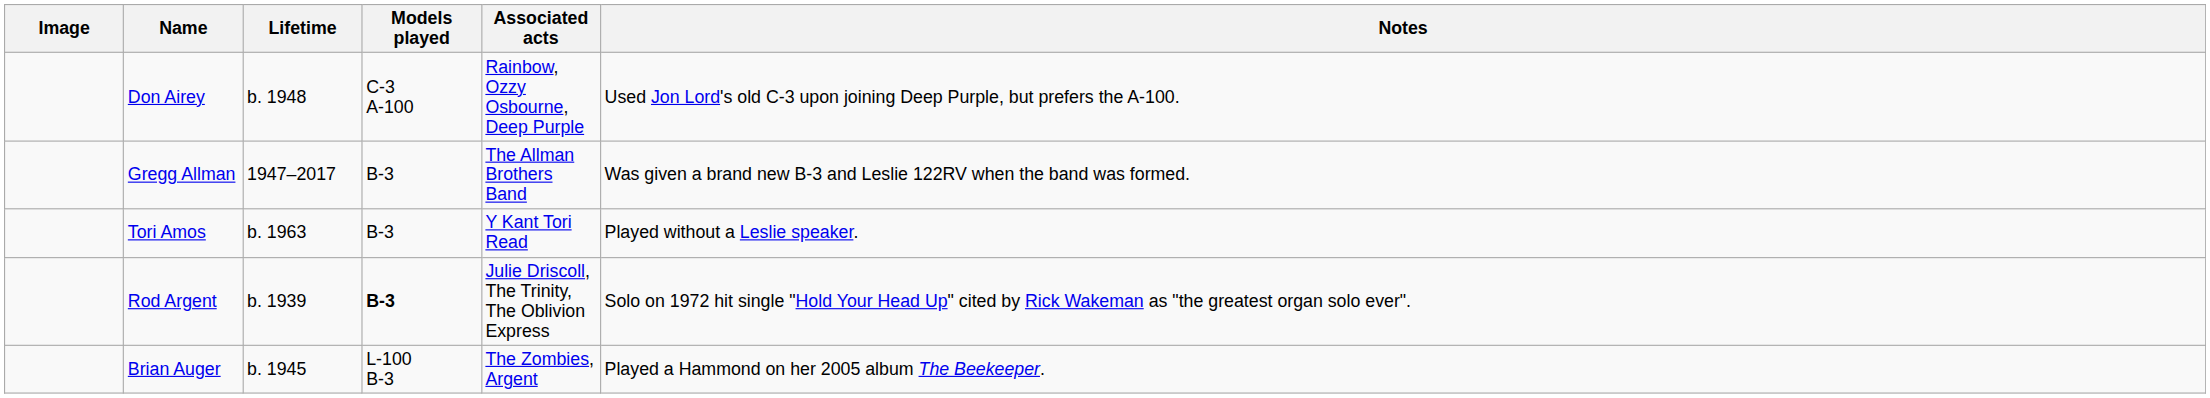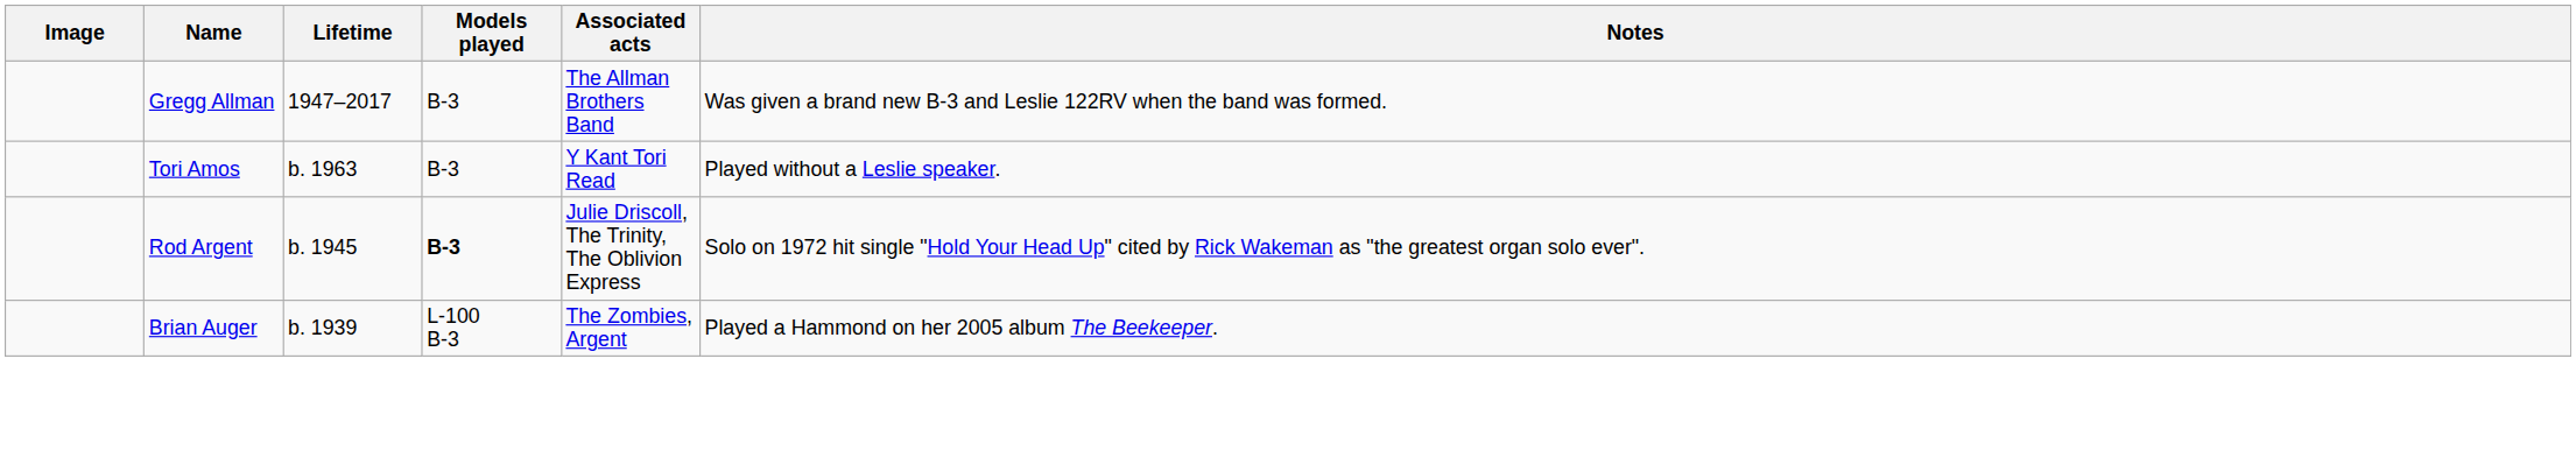 <table class="wikitable" style="width:100%">
 <tr>
 <th style="width:100px;">Image</th>
 <th style="width:100px;">Name</th>
 <th style="width:100px;">Lifetime</th>
 <th style="width:100px;">Models played</th>
 <th style="width:100px;">Associated acts</th>
 <th style="width:*;">Notes</th>
-</tr>
-<tr>
-<td></td>
-<td><a href='#'>Don Airey</a></td>
-<td>b. 1948</td>
-<td>C-3<br>A-100</td>
-<td><a href='#'>Rainbow</a>, <br><a href='#'>Ozzy Osbourne</a>, <br><a href='#'>Deep Purple</a></td>
-<td>Used <a href='#'>Jon Lord</a>'s old C-3 upon joining Deep Purple, but prefers the A-100.</td>
 </tr>
 <tr>
 <td></td>
 <td><a href='#'>Gregg Allman</a></td>
 <td>1947–2017</td>
 <td>B-3</td>
 <td><a href='#'>The Allman Brothers Band</a></td>
 <td>Was given a brand new B-3 and Leslie 122RV when the band was formed.</td>
 </tr>
 <tr>
 <td></td>
 <td><a href='#'>Tori Amos</a></td>
 <td>b. 1963</td>
 <td>B-3</td>
 <td><a href='#'>Y Kant Tori Read</a></td>
 <td>Played without a <a href='#'>Leslie speaker</a>.</td>
 </tr>
 <tr>
 <td></td>
 <td><a href='#'>Rod Argent</a></td>
-<td>b. 1939</td>
+<td>b. 1945</td>
 <td><strong>B-3</strong></td>
 <td><a href='#'>Julie Driscoll</a>, The Trinity, The Oblivion Express</td>
 <td>Solo on 1972 hit single "<a href='#'>Hold Your Head Up</a>" cited by <a href='#'>Rick Wakeman</a> as "the greatest organ solo ever".</td>
 </tr>
 <tr>
 <td></td>
 <td><a href='#'>Brian Auger</a></td>
-<td>b. 1945</td>
+<td>b. 1939</td>
 <td>L-100<br>B-3</td>
 <td><a href='#'>The Zombies</a>, <br><a href='#'>Argent</a></td>
 <td>Played a Hammond on her 2005 album <em><a href='#'>The Beekeeper</a></em>.</td>
 </tr>
 </table>
